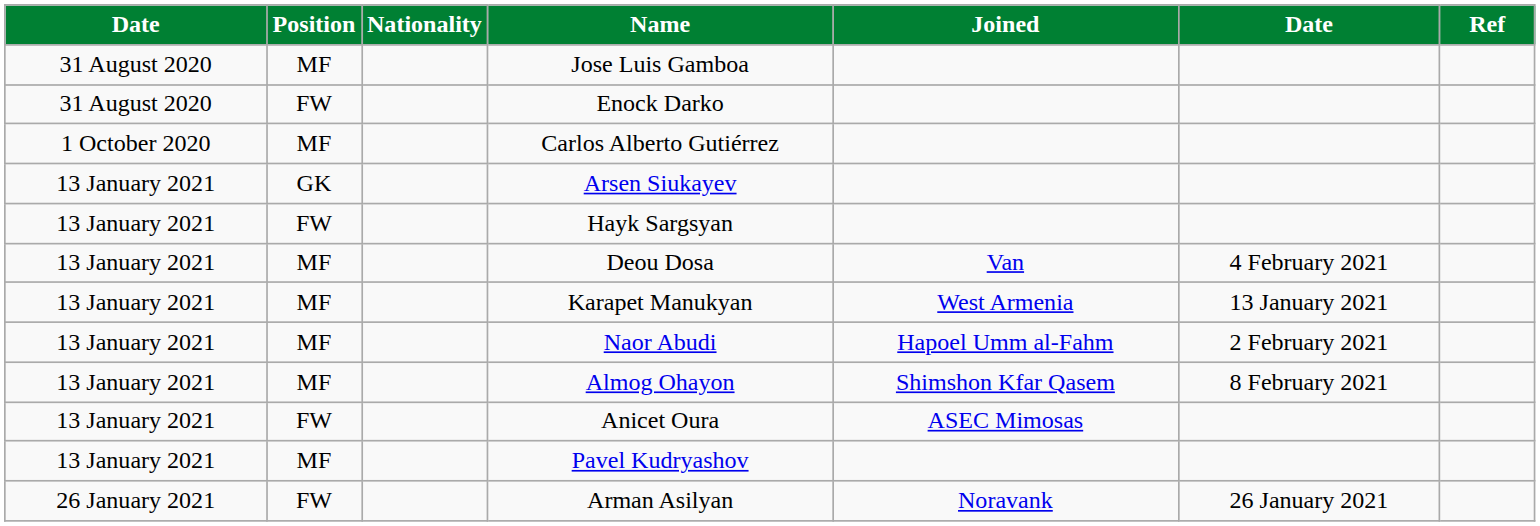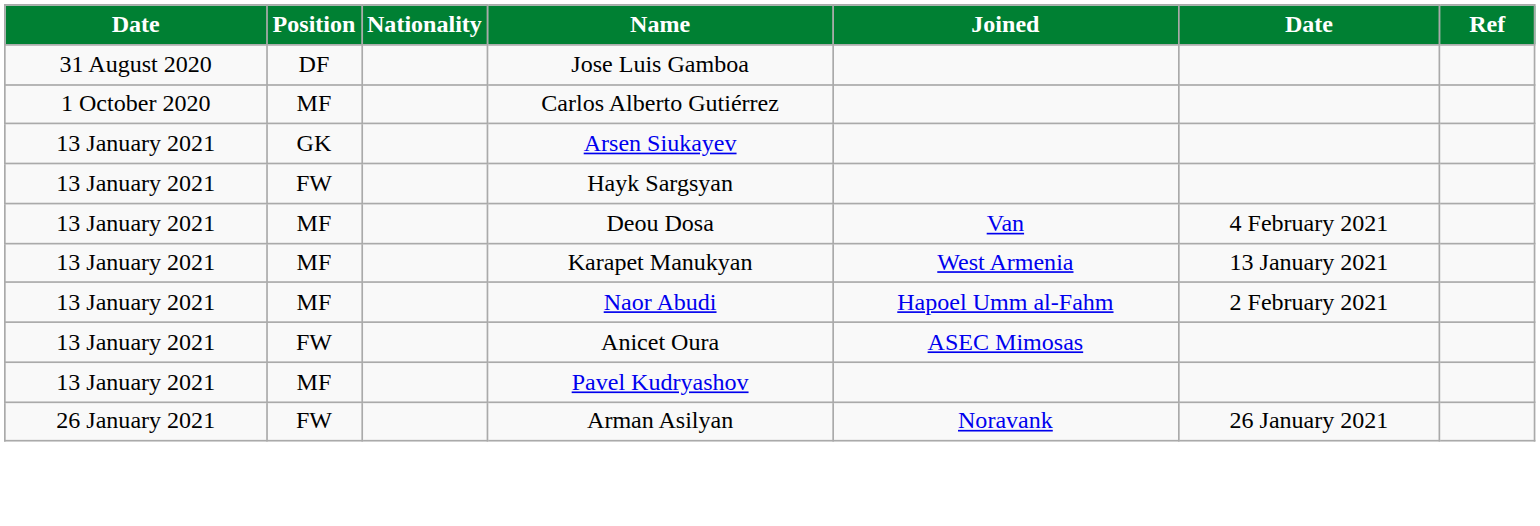 <table class="wikitable"  style="text-align:center; font-size:90%; ">
 <tr>
 <th style="background:#008033; color:white; width:150px;">Date</th>
 <th style="background:#008033; color:white; width:50px;">Position</th>
 <th style="background:#008033; color:white; width:50px;">Nationality</th>
 <th style="background:#008033; color:white; width:200px;">Name</th>
 <th style="background:#008033; color:white; width:200px;">Joined</th>
 <th style="background:#008033; color:white; width:150px;">Date</th>
 <th style="background:#008033; color:white; width:50px;">Ref</th>
 </tr>
 <tr>
 <td>31 August 2020</td>
-<td>MF</td>
+<td>DF</td>
 <td></td>
 <td>Jose Luis Gamboa</td>
-<td></td>
-<td></td>
-<td></td>
-</tr>
-<tr>
-<td>31 August 2020</td>
-<td>FW</td>
-<td></td>
-<td>Enock Darko</td>
 <td></td>
 <td></td>
 <td></td>
 </tr>
 <tr>
 <td>1 October 2020</td>
 <td>MF</td>
 <td></td>
 <td>Carlos Alberto Gutiérrez</td>
 <td></td>
 <td></td>
 <td></td>
 </tr>
 <tr>
 <td>13 January 2021</td>
 <td>GK</td>
 <td></td>
 <td><a href='#'>Arsen Siukayev</a></td>
 <td></td>
 <td></td>
 <td></td>
 </tr>
 <tr>
 <td>13 January 2021</td>
 <td>FW</td>
 <td></td>
 <td>Hayk Sargsyan</td>
 <td></td>
 <td></td>
 <td></td>
 </tr>
 <tr>
 <td>13 January 2021</td>
 <td>MF</td>
 <td></td>
 <td>Deou Dosa</td>
 <td><a href='#'>Van</a></td>
 <td>4 February 2021</td>
 <td></td>
 </tr>
 <tr>
 <td>13 January 2021</td>
 <td>MF</td>
 <td></td>
 <td>Karapet Manukyan</td>
 <td><a href='#'>West Armenia</a></td>
 <td>13 January 2021</td>
 <td></td>
 </tr>
 <tr>
 <td>13 January 2021</td>
 <td>MF</td>
 <td></td>
 <td><a href='#'>Naor Abudi</a></td>
 <td><a href='#'>Hapoel Umm al-Fahm</a></td>
 <td>2 February 2021</td>
 <td></td>
 </tr>
 <tr>
 <td>13 January 2021</td>
-<td>MF</td>
-<td></td>
-<td><a href='#'>Almog Ohayon</a></td>
-<td><a href='#'>Shimshon Kfar Qasem</a></td>
-<td>8 February 2021</td>
-<td></td>
-</tr>
-<tr>
-<td>13 January 2021</td>
 <td>FW</td>
 <td></td>
 <td>Anicet Oura</td>
 <td><a href='#'>ASEC Mimosas</a></td>
 <td></td>
 <td></td>
 </tr>
 <tr>
 <td>13 January 2021</td>
 <td>MF</td>
 <td></td>
 <td><a href='#'>Pavel Kudryashov</a></td>
 <td></td>
 <td></td>
 <td></td>
 </tr>
 <tr>
 <td>26 January 2021</td>
 <td>FW</td>
 <td></td>
 <td>Arman Asilyan</td>
 <td><a href='#'>Noravank</a></td>
 <td>26 January 2021</td>
 <td></td>
 </tr>
 </table>
